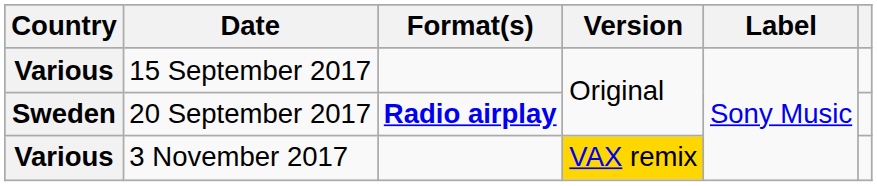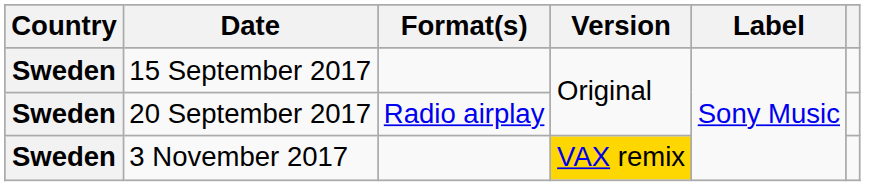 <table class="wikitable plainrowheaders">
 <tr>
 <th scope="col">Country</th>
 <th scope="col">Date</th>
 <th scope="col">Format(s)</th>
 <th scope="col">Version</th>
 <th scope="col">Label</th>
 <th scope="col"></th>
 </tr>
 <tr>
-<th scope="row">Various</th>
+<th scope="row">Sweden</th>
 <td>15 September 2017</td>
 <td></td>
 <td rowspan="2">Original</td>
 <td rowspan="3"><a href='#'>Sony Music</a></td>
 <td style="text-align:center;"></td>
 </tr>
 <tr>
 <th scope="row">Sweden</th>
 <td>20 September 2017</td>
-<td><strong><a href='#'>Radio airplay</a></strong></td>
+<td><a href='#'>Radio airplay</a></td>
 <td style="text-align:center;"></td>
 </tr>
 <tr>
-<th scope="row">Various</th>
+<th scope="row">Sweden</th>
 <td>3 November 2017</td>
 <td></td>
 <td style="background: gold;"><a href='#'>VAX</a> remix</td>
 <td style="text-align:center;"></td>
 </tr>
 </table>
